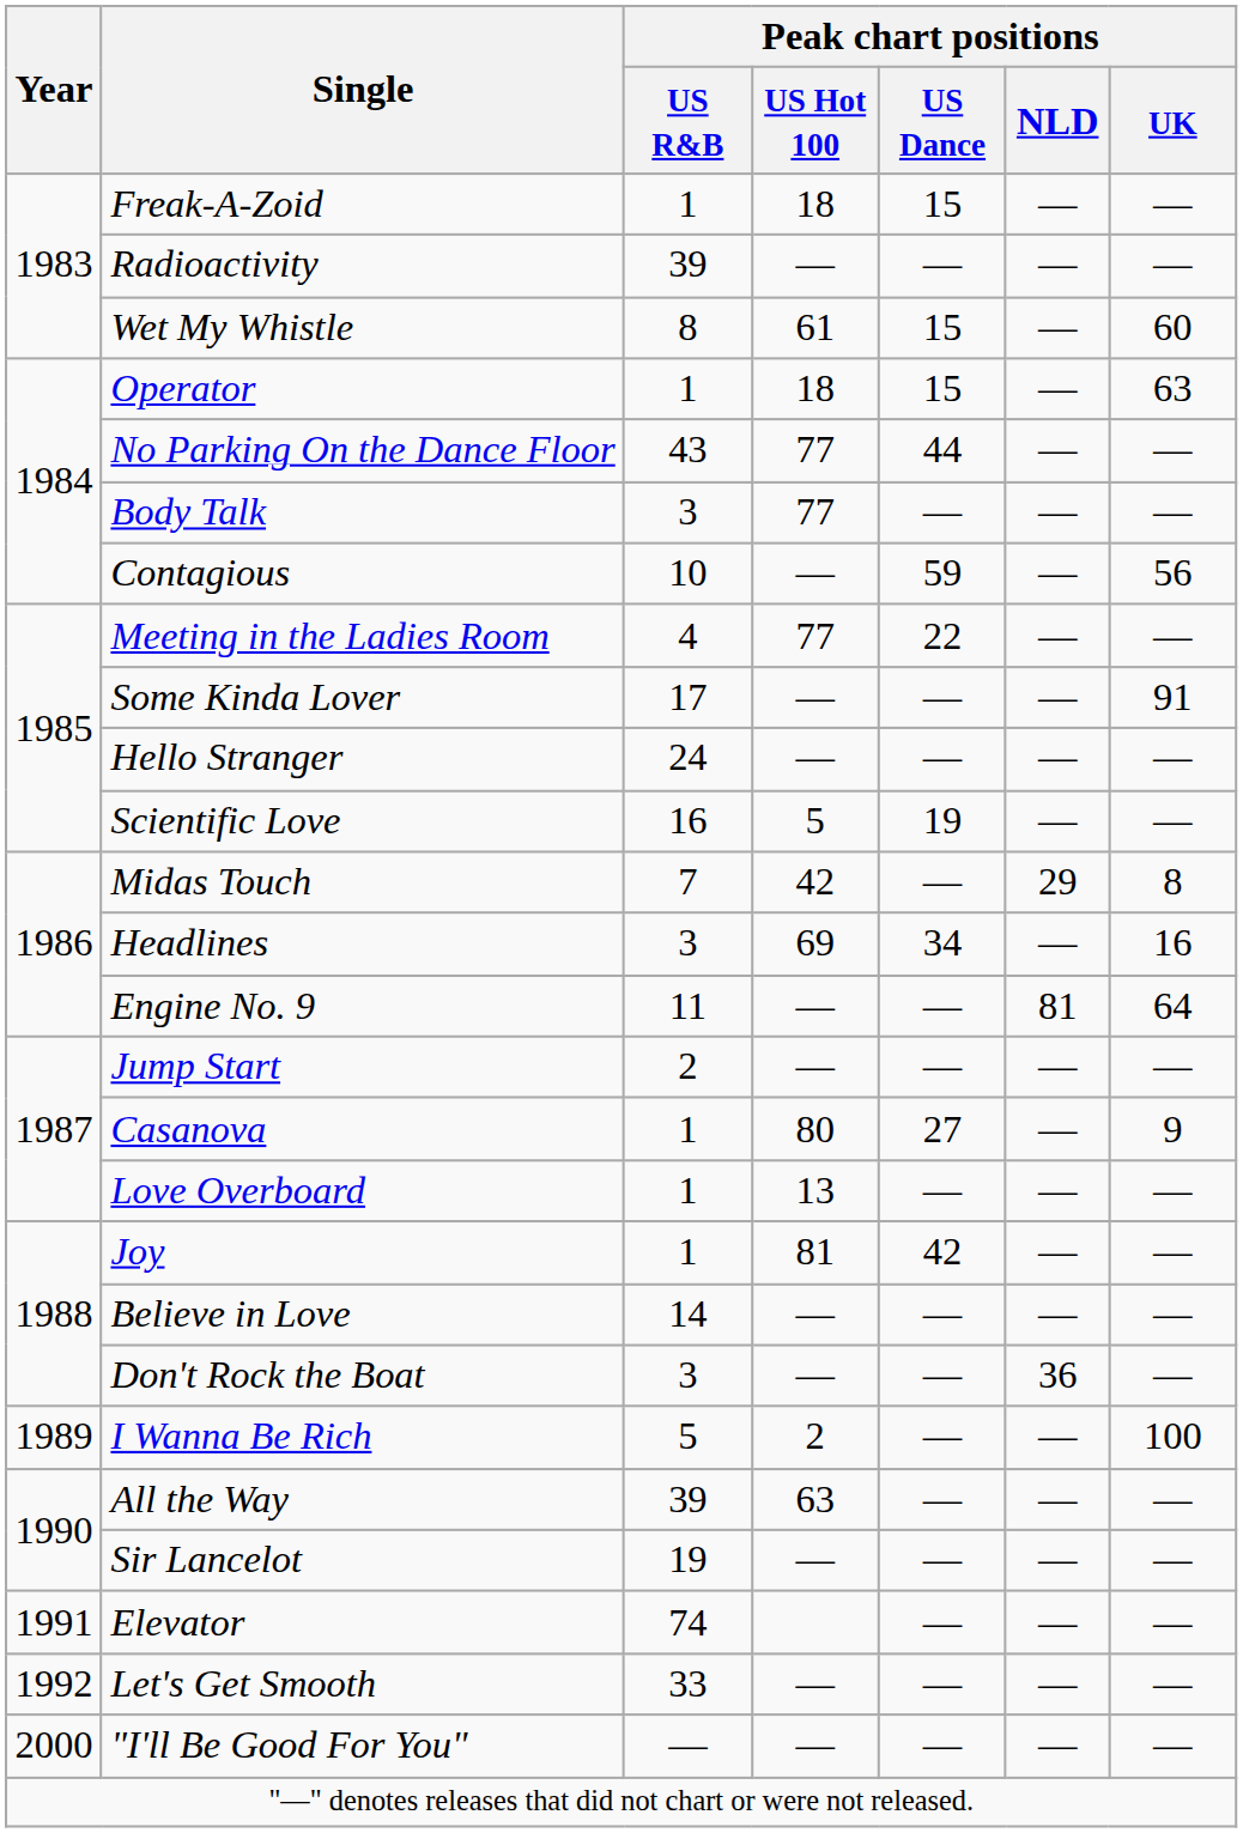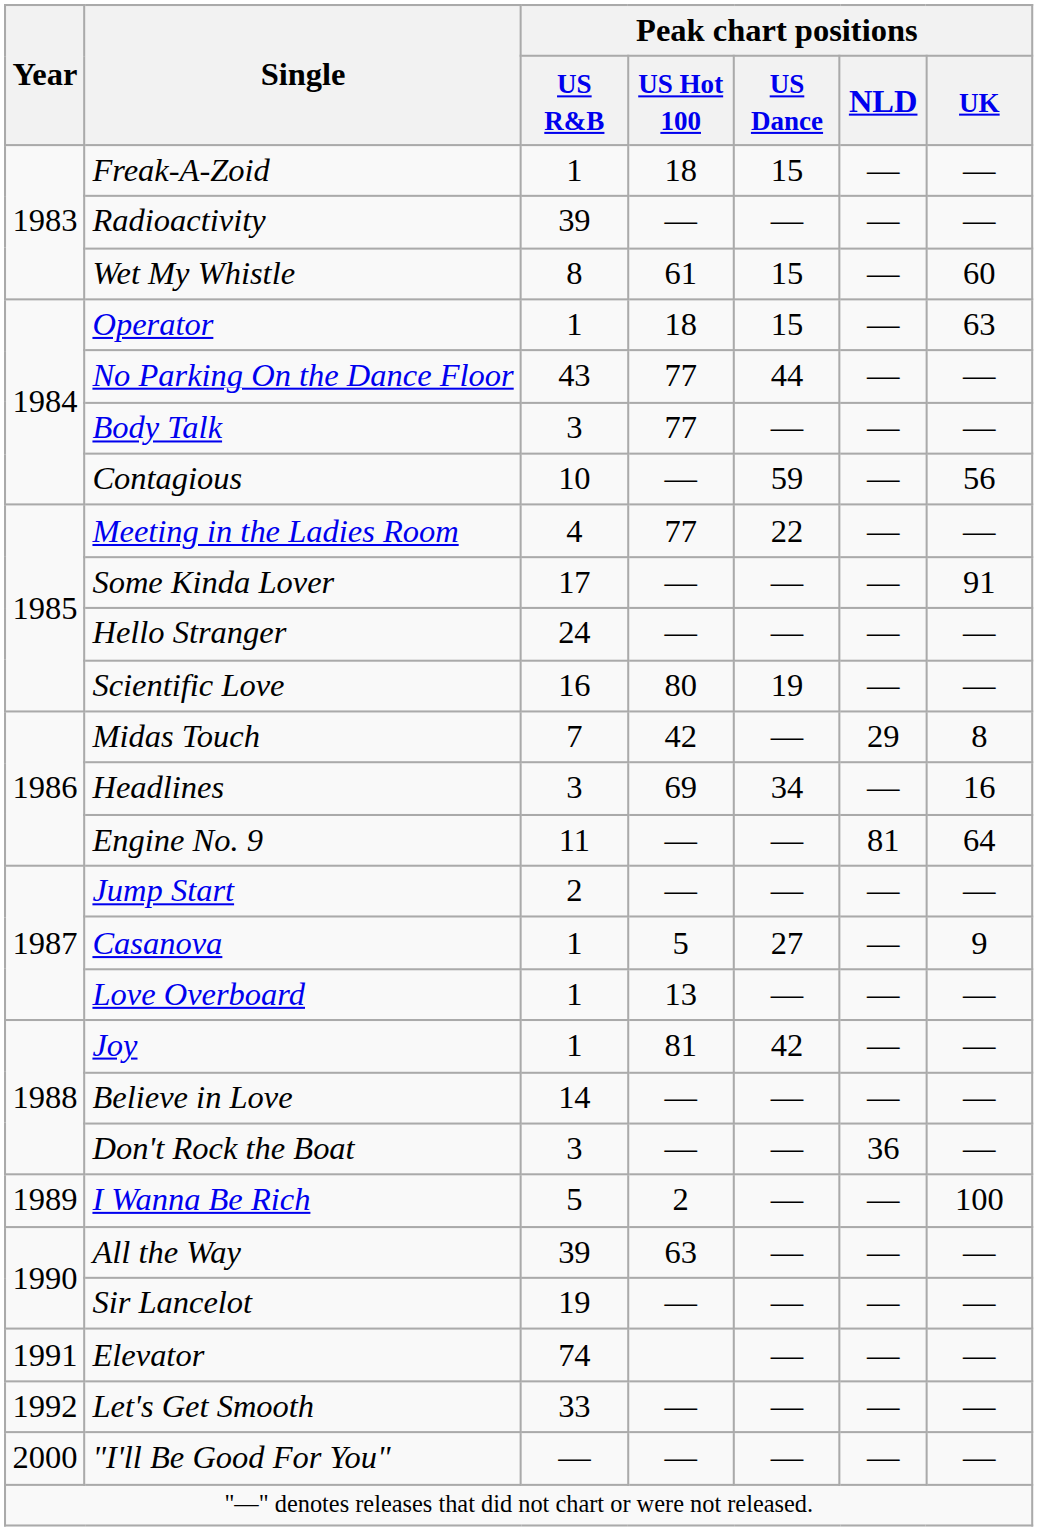 <table class="wikitable">
 <tr>
 <th scope="col" rowspan="2">Year</th>
 <th scope="col" rowspan="2">Single</th>
 <th scope="col" colspan="5">Peak chart positions</th>
 </tr>
 <tr>
 <th style="width:45px;"><small><a href='#'>US R&B</a></small><br></th>
 <th style="width:45px;"><small><a href='#'>US Hot 100</a></small><br></th>
 <th style="width:45px;"><small><a href='#'>US Dance</a></small><br></th>
 <th width="35"><a href='#'>NLD</a><br></th>
 <th style="width:45px;"><small><a href='#'>UK</a></small><br></th>
 </tr>
 <tr>
 <td rowspan="3">1983</td>
 <td><em>Freak-A-Zoid</em></td>
 <td align=center>1</td>
 <td align=center>18</td>
 <td align=center>15</td>
 <td align=center>—</td>
 <td align=center>―</td>
 </tr>
 <tr>
 <td><em>Radioactivity</em></td>
 <td align=center>39</td>
 <td align=center>—</td>
 <td align=center>—</td>
 <td align=center>—</td>
 <td align=center>—</td>
 </tr>
 <tr>
 <td><em>Wet My Whistle</em></td>
 <td align=center>8</td>
 <td align=center>61</td>
 <td align=center>15</td>
 <td align=center>—</td>
 <td align=center>60</td>
 </tr>
 <tr>
 <td rowspan="4">1984</td>
 <td><em><a href='#'>Operator</a></em></td>
 <td align=center>1</td>
 <td align=center>18</td>
 <td align=center>15</td>
 <td align=center>—</td>
 <td align=center>63</td>
 </tr>
 <tr>
 <td><em><a href='#'>No Parking On the Dance Floor</a></em></td>
 <td align=center>43</td>
 <td align=center>77</td>
 <td align=center>44</td>
 <td align=center>—</td>
 <td align=center>—</td>
 </tr>
 <tr>
 <td><em><a href='#'>Body Talk</a></em></td>
 <td align=center>3</td>
 <td align=center>77</td>
 <td align=center>—</td>
 <td align=center>—</td>
 <td align=center>—</td>
 </tr>
 <tr>
 <td><em>Contagious</em></td>
 <td align=center>10</td>
 <td align=center>—</td>
 <td align=center>59</td>
 <td align=center>—</td>
 <td align=center>56</td>
 </tr>
 <tr>
 <td rowspan="4">1985</td>
 <td><em><a href='#'>Meeting in the Ladies Room</a></em></td>
 <td align=center>4</td>
 <td align=center>77</td>
 <td align=center>22</td>
 <td align=center>—</td>
 <td align=center>—</td>
 </tr>
 <tr>
 <td><em>Some Kinda Lover</em></td>
 <td align=center>17</td>
 <td align=center>—</td>
 <td align=center>—</td>
 <td align=center>—</td>
 <td align=center>91</td>
 </tr>
 <tr>
 <td><em>Hello Stranger</em></td>
 <td align=center>24</td>
 <td align=center>—</td>
 <td align=center>—</td>
 <td align=center>—</td>
 <td align=center>—</td>
 </tr>
 <tr>
 <td><em>Scientific Love</em></td>
 <td align=center>16</td>
-<td align=center>5</td>
+<td align=center>80</td>
 <td align=center>19</td>
 <td align=center>—</td>
 <td align=center>—</td>
 </tr>
 <tr>
 <td rowspan="3">1986</td>
 <td><em>Midas Touch</em></td>
 <td align=center>7</td>
 <td align=center>42</td>
 <td align=center>―</td>
 <td align=center>29</td>
 <td align=center>8</td>
 </tr>
 <tr>
 <td><em>Headlines</em></td>
 <td align=center>3</td>
 <td align=center>69</td>
 <td align=center>34</td>
 <td align=center>—</td>
 <td align=center>16</td>
 </tr>
 <tr>
 <td><em>Engine No. 9</em></td>
 <td align=center>11</td>
 <td align=center>—</td>
 <td align=center>―</td>
 <td align=center>81</td>
 <td align=center>64</td>
 </tr>
 <tr>
 <td rowspan="3">1987</td>
 <td><em><a href='#'>Jump Start</a></em></td>
 <td align=center>2</td>
 <td align=center>—</td>
 <td align=center>―</td>
 <td align=center>—</td>
 <td align=center>—</td>
 </tr>
 <tr>
 <td><em><a href='#'>Casanova</a></em></td>
 <td align=center>1</td>
-<td align=center>80</td>
+<td align=center>5</td>
 <td align=center>27</td>
 <td align=center>—</td>
 <td align=center>9</td>
 </tr>
 <tr>
 <td><em><a href='#'>Love Overboard</a></em></td>
 <td align=center>1</td>
 <td align=center>13</td>
 <td align=center>―</td>
 <td align=center>—</td>
 <td align=center>—</td>
 </tr>
 <tr>
 <td rowspan="3">1988</td>
 <td><em><a href='#'>Joy</a></em></td>
 <td align=center>1</td>
 <td align=center>81</td>
 <td align=center>42</td>
 <td align=center>—</td>
 <td align=center>—</td>
 </tr>
 <tr>
 <td><em>Believe in Love</em></td>
 <td align=center>14</td>
 <td align=center>―</td>
 <td align=center>―</td>
 <td align=center>—</td>
 <td align=center>—</td>
 </tr>
 <tr>
 <td><em>Don't Rock the Boat</em></td>
 <td align=center>3</td>
 <td align=center>―</td>
 <td align=center>―</td>
 <td align=center>36</td>
 <td align=center>—</td>
 </tr>
 <tr>
 <td rowspan="1">1989</td>
 <td><em><a href='#'>I Wanna Be Rich</a></em></td>
 <td align=center>5</td>
 <td align=center>2</td>
 <td align=center>―</td>
 <td align=center>—</td>
 <td align=center>100</td>
 </tr>
 <tr>
 <td rowspan="2">1990</td>
 <td><em>All the Way</em></td>
 <td align=center>39</td>
 <td align=center>63</td>
 <td align=center>―</td>
 <td align=center>—</td>
 <td align=center>—</td>
 </tr>
 <tr>
 <td><em>Sir Lancelot</em></td>
 <td align=center>19</td>
 <td align=center>—</td>
 <td align=center>―</td>
 <td align=center>—</td>
 <td align=center>—</td>
 </tr>
 <tr>
 <td rowspan="1">1991</td>
 <td><em>Elevator</em></td>
 <td align=center>74</td>
 <td align=center></td>
 <td align=center>―</td>
 <td align=center>—</td>
 <td align=center>—</td>
 </tr>
 <tr>
 <td rowspan="1">1992</td>
 <td><em>Let's Get Smooth</em></td>
 <td align=center>33</td>
 <td align=center>—</td>
 <td align=center>―</td>
 <td align=center>—</td>
 <td align=center>—</td>
 </tr>
 <tr>
 <td rowspan="1">2000</td>
 <td><em>"I'll Be Good For You"</em></td>
 <td align=center>—</td>
 <td align=center>—</td>
 <td align=center>―</td>
 <td align=center>—</td>
 <td align=center>—</td>
 </tr>
 <tr>
 <td colspan="7" style="text-align:center; font-size:9pt;">"—" denotes releases that did not chart or were not released.</td>
 </tr>
 </table>
